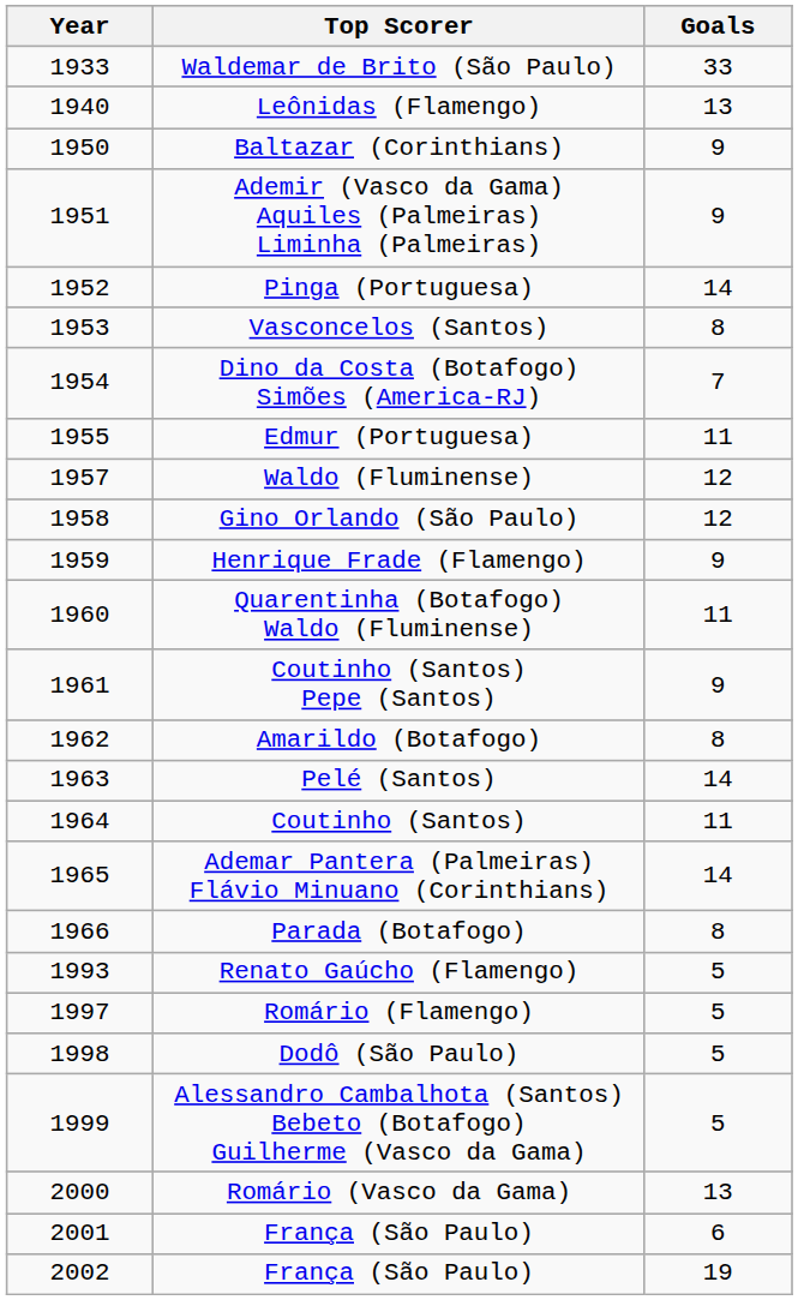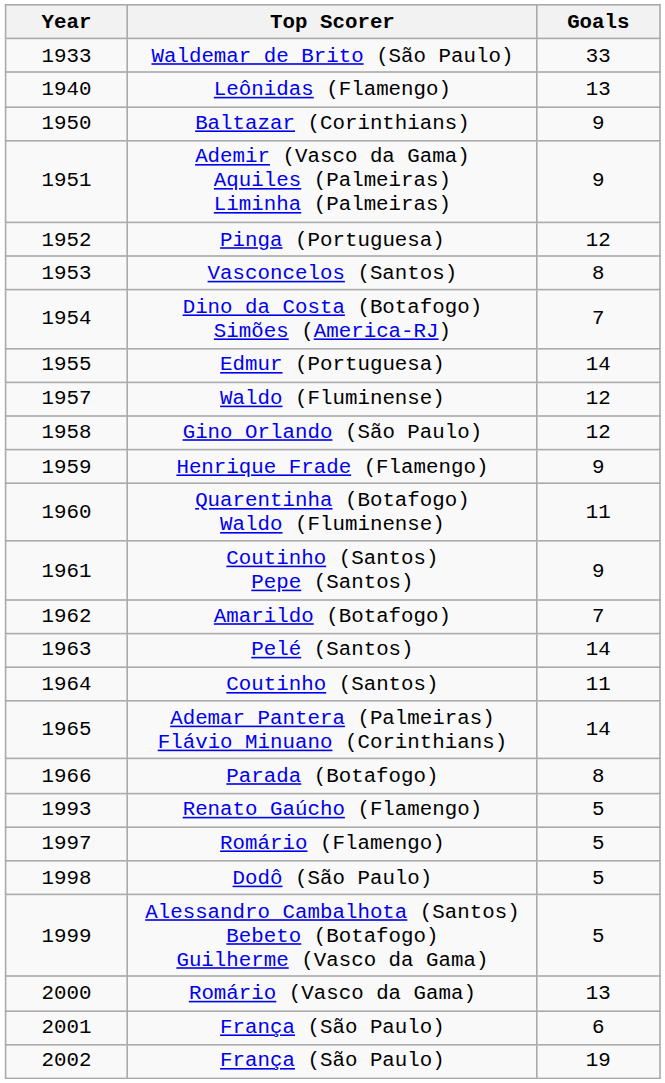 <table class="wikitable sortable" style="text-align:center; margin-left:1em;">
 <tr>
 <th style="width:70px">Year</th>
 <th style="width:250px">Top Scorer</th>
 <th style="width:70px">Goals</th>
 </tr>
 <tr>
 <td>1933</td>
 <td><a href='#'>Waldemar de Brito</a> (São Paulo)</td>
 <td>33</td>
 </tr>
 <tr>
 <td>1940</td>
 <td><a href='#'>Leônidas</a> (Flamengo)</td>
 <td>13</td>
 </tr>
 <tr>
 <td>1950</td>
 <td><a href='#'>Baltazar</a> (Corinthians)</td>
 <td>9</td>
 </tr>
 <tr>
 <td>1951</td>
 <td><a href='#'>Ademir</a> (Vasco da Gama) <br> <a href='#'>Aquiles</a> (Palmeiras) <br> <a href='#'>Liminha</a> (Palmeiras)</td>
 <td>9</td>
 </tr>
 <tr>
 <td>1952</td>
 <td><a href='#'>Pinga</a> (Portuguesa)</td>
-<td>14</td>
+<td>12</td>
 </tr>
 <tr>
 <td>1953</td>
 <td><a href='#'>Vasconcelos</a> (Santos)</td>
 <td>8</td>
 </tr>
 <tr>
 <td>1954</td>
 <td><a href='#'>Dino da Costa</a> (Botafogo) <br> <a href='#'>Simões</a> (<a href='#'>America-RJ</a>)</td>
 <td>7</td>
 </tr>
 <tr>
 <td>1955</td>
 <td><a href='#'>Edmur</a> (Portuguesa)</td>
-<td>11</td>
+<td>14</td>
 </tr>
 <tr>
 <td>1957</td>
 <td><a href='#'>Waldo</a> (Fluminense)</td>
 <td>12</td>
 </tr>
 <tr>
 <td>1958</td>
 <td><a href='#'>Gino Orlando</a> (São Paulo)</td>
 <td>12</td>
 </tr>
 <tr>
 <td>1959</td>
 <td><a href='#'>Henrique Frade</a> (Flamengo)</td>
 <td>9</td>
 </tr>
 <tr>
 <td>1960</td>
 <td><a href='#'>Quarentinha</a> (Botafogo) <br> <a href='#'>Waldo</a> (Fluminense)</td>
 <td>11</td>
 </tr>
 <tr>
 <td>1961</td>
 <td><a href='#'>Coutinho</a> (Santos) <br> <a href='#'>Pepe</a> (Santos)</td>
 <td>9</td>
 </tr>
 <tr>
 <td>1962</td>
 <td><a href='#'>Amarildo</a> (Botafogo)</td>
-<td>8</td>
+<td>7</td>
 </tr>
 <tr>
 <td>1963</td>
 <td><a href='#'>Pelé</a> (Santos)</td>
 <td>14</td>
 </tr>
 <tr>
 <td>1964</td>
 <td><a href='#'>Coutinho</a> (Santos)</td>
 <td>11</td>
 </tr>
 <tr>
 <td>1965</td>
 <td><a href='#'>Ademar Pantera</a> (Palmeiras) <br> <a href='#'>Flávio Minuano</a> (Corinthians)</td>
 <td>14</td>
 </tr>
 <tr>
 <td>1966</td>
 <td><a href='#'>Parada</a> (Botafogo)</td>
 <td>8</td>
 </tr>
 <tr>
 <td>1993</td>
 <td><a href='#'>Renato Gaúcho</a> (Flamengo)</td>
 <td>5</td>
 </tr>
 <tr>
 <td>1997</td>
 <td><a href='#'>Romário</a> (Flamengo)</td>
 <td>5</td>
 </tr>
 <tr>
 <td>1998</td>
 <td><a href='#'>Dodô</a> (São Paulo)</td>
 <td>5</td>
 </tr>
 <tr>
 <td>1999</td>
 <td><a href='#'>Alessandro Cambalhota</a> (Santos) <br> <a href='#'>Bebeto</a> (Botafogo) <br> <a href='#'>Guilherme</a> (Vasco da Gama)</td>
 <td>5</td>
 </tr>
 <tr>
 <td>2000</td>
 <td><a href='#'>Romário</a> (Vasco da Gama)</td>
 <td>13</td>
 </tr>
 <tr>
 <td>2001</td>
 <td><a href='#'>França</a> (São Paulo)</td>
 <td>6</td>
 </tr>
 <tr>
 <td>2002</td>
 <td><a href='#'>França</a> (São Paulo)</td>
 <td>19</td>
 </tr>
 </table>
